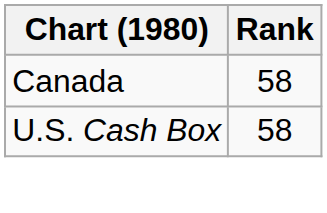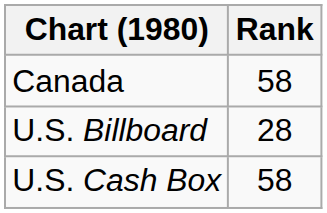 <table class="wikitable sortable">
 <tr>
 <th align="left">Chart (1980)</th>
 <th style="text-align:center;">Rank</th>
 </tr>
 <tr>
 <td>Canada </td>
 <td style="text-align:center;">58</td>
 </tr>
 <tr>
+<td>U.S. <em>Billboard</em> </td>
+<td style="text-align:center;">28</td>
+</tr>
+<tr>
 <td>U.S. <em>Cash Box</em> </td>
 <td style="text-align:center;">58</td>
 </tr>
 </table>
